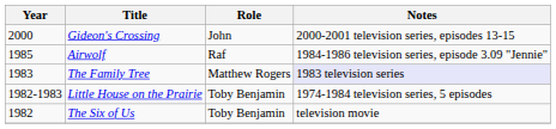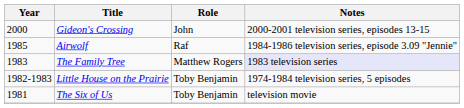 <table class="wikitable sortable">
 <tr>
 <th>Year</th>
 <th>Title</th>
 <th>Role</th>
 <th class="unsortable">Notes</th>
 </tr>
 <tr>
 <td>2000</td>
 <td><em><a href='#'>Gideon's Crossing</a></em></td>
 <td>John</td>
 <td>2000-2001 television series, episodes 13-15</td>
 </tr>
 <tr>
 <td>1985</td>
 <td><em><a href='#'>Airwolf</a></em></td>
 <td>Raf</td>
 <td>1984-1986 television series, episode 3.09 "Jennie"</td>
 </tr>
 <tr>
 <td>1983</td>
 <td><em><a href='#'>The Family Tree</a></em></td>
 <td>Matthew Rogers</td>
 <td style="background: lavender;">1983 television series</td>
 </tr>
 <tr>
 <td>1982-1983</td>
 <td><em><a href='#'>Little House on the Prairie</a></em></td>
 <td>Toby Benjamin</td>
 <td>1974-1984 television series, 5 episodes</td>
 </tr>
 <tr>
-<td>1982</td>
+<td>1981</td>
 <td><em><a href='#'>The Six of Us</a></em></td>
 <td>Toby Benjamin</td>
 <td>television movie</td>
 </tr>
 <tr>
 </tr>
 </table>
